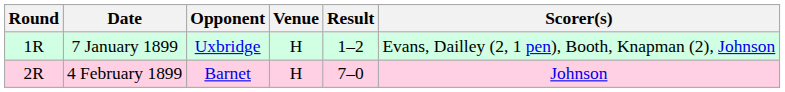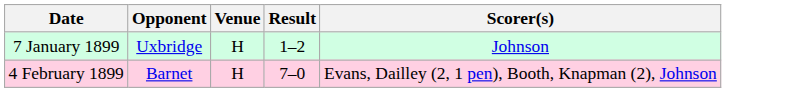 <table class="wikitable sortable" style="text-align:center;">
 <tr>
-<th>Round</th>
 <th>Date</th>
 <th>Opponent</th>
 <th>Venue</th>
 <th>Result</th>
 <th>Scorer(s)</th>
 </tr>
 <tr style="background:#d0ffe3;">
-<td>1R</td>
 <td>7 January 1899</td>
 <td><a href='#'>Uxbridge</a></td>
 <td>H</td>
 <td>1–2</td>
-<td>Evans, Dailley (2, 1 <a href='#'>pen</a>), Booth, Knapman (2), <a href='#'>Johnson</a></td>
+<td><a href='#'>Johnson</a></td>
 </tr>
 <tr style="background:#ffd0e3;">
-<td>2R</td>
 <td>4 February 1899</td>
 <td><a href='#'>Barnet</a></td>
 <td>H</td>
 <td>7–0</td>
-<td><a href='#'>Johnson</a></td>
+<td>Evans, Dailley (2, 1 <a href='#'>pen</a>), Booth, Knapman (2), <a href='#'>Johnson</a></td>
 </tr>
 </table>
